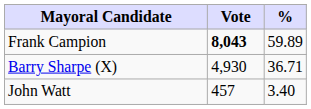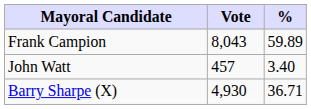 <table class="wikitable">
 <tr>
 <th style="background:#ddf; width:200px;">Mayoral Candidate </th>
 <th style="background:#ddf; width:50px;">Vote</th>
 <th style="background:#ddf; width:30px;">%</th>
 </tr>
 <tr>
 <td>Frank Campion</td>
-<td><strong>8,043</strong></td>
+<td>8,043</td>
 <td>59.89</td>
+</tr>
+<tr>
+<td>John Watt</td>
+<td>457</td>
+<td>3.40</td>
 </tr>
 <tr>
 <td><a href='#'>Barry Sharpe</a> (X)</td>
 <td>4,930</td>
 <td>36.71</td>
 </tr>
-<tr>
-<td>John Watt</td>
-<td>457</td>
-<td>3.40</td>
-</tr>
 </table>
